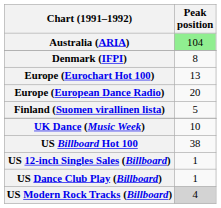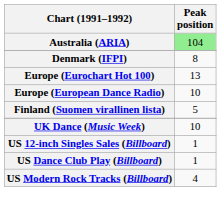 <table class="wikitable sortable plainrowheaders" style="text-align:center">
 <tr>
 <th scope="col">Chart (1991–1992)</th>
 <th scope="col">Peak<br>position</th>
 </tr>
 <tr>
 <th scope="row">Australia (<a href='#'>ARIA</a>)</th>
 <td style="background: lightgreen;">104</td>
 </tr>
 <tr>
 </tr>
 <tr>
 <th scope="row">Denmark (<a href='#'>IFPI</a>)</th>
 <td>8</td>
 </tr>
 <tr>
 <th scope="row">Europe (<a href='#'>Eurochart Hot 100</a>)</th>
 <td>13</td>
 </tr>
 <tr>
 <th scope="row">Europe (<a href='#'>European Dance Radio</a>)</th>
-<td>20</td>
+<td>10</td>
 </tr>
 <tr>
 <th scope="row">Finland (<a href='#'>Suomen virallinen lista</a>)</th>
 <td>5</td>
 </tr>
 <tr>
 </tr>
 <tr>
 </tr>
 <tr>
 </tr>
 <tr>
 </tr>
 <tr>
 </tr>
 <tr>
 </tr>
 <tr>
 <th scope="row"><a href='#'>UK Dance</a> (<em><a href='#'>Music Week</a></em>)</th>
 <td>10</td>
 </tr>
 <tr>
-<th scope="row">US <a href='#'><em>Billboard</em> Hot 100</a></th>
-<td>38</td>
-</tr>
-<tr>
 <th scope="row">US <a href='#'>12-inch Singles Sales</a> (<em><a href='#'>Billboard</a></em>)</th>
 <td>1</td>
 </tr>
 <tr>
 <th scope="row">US <a href='#'>Dance Club Play</a> (<em><a href='#'>Billboard</a></em>)</th>
 <td>1</td>
 </tr>
 <tr>
 <th scope="row">US <a href='#'>Modern Rock Tracks</a> (<em><a href='#'>Billboard</a></em>)</th>
-<td style="background: lightgrey;">4</td>
+<td>4</td>
 </tr>
 </table>
